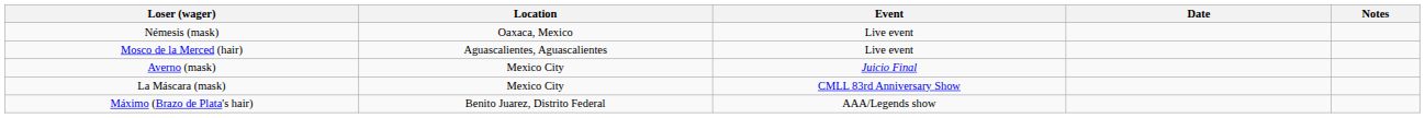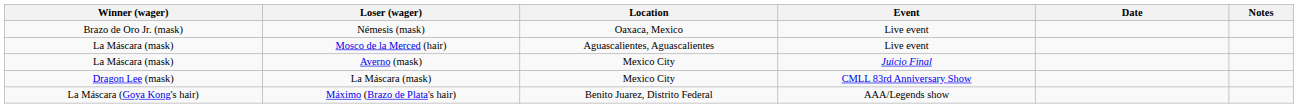 <table class="wikitable sortable" width=100%  style="text-align: center">
 <tr>
+<th width=20% scope="col">Winner (wager)</th>
 <th width=20% scope="col">Loser (wager)</th>
 <th width=20% scope="col">Location</th>
 <th width=20% scope="col">Event</th>
 <th width=15% scope="col">Date</th>
 <th class="unsortable" width=5% scope="col">Notes</th>
 </tr>
 <tr>
+<td>Brazo de Oro Jr. (mask)</td>
 <td>Némesis (mask)</td>
 <td>Oaxaca, Mexico</td>
 <td>Live event</td>
 <td></td>
 <td></td>
 </tr>
 <tr>
+<td>La Máscara (mask)</td>
 <td><a href='#'>Mosco de la Merced</a> (hair)</td>
 <td>Aguascalientes, Aguascalientes</td>
 <td>Live event</td>
 <td></td>
 <td> </td>
 </tr>
 <tr>
+<td>La Máscara (mask)</td>
 <td><a href='#'>Averno</a> (mask)</td>
 <td>Mexico City</td>
 <td><em><a href='#'>Juicio Final</a></em></td>
 <td></td>
 <td></td>
 </tr>
 <tr>
+<td><a href='#'>Dragon Lee</a> (mask)</td>
 <td>La Máscara (mask)</td>
 <td>Mexico City</td>
 <td><a href='#'>CMLL 83rd Anniversary Show</a></td>
 <td></td>
 <td></td>
 </tr>
 <tr>
+<td>La Máscara (<a href='#'>Goya Kong</a>'s hair)</td>
 <td><a href='#'>Máximo</a> (<a href='#'>Brazo de Plata</a>'s hair)</td>
 <td>Benito Juarez, Distrito Federal</td>
 <td>AAA/Legends show</td>
 <td></td>
 <td></td>
 </tr>
 </table>
